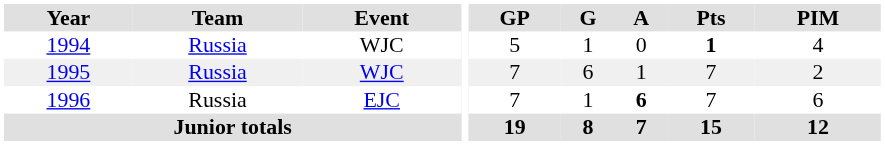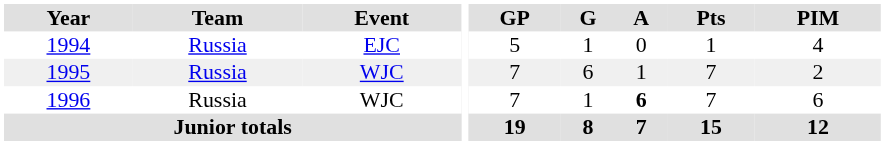 <table border="0" cellpadding="1" cellspacing="0" ID="Table3" style="text-align:center; width:40em">
 <tr ALIGN="center" bgcolor="#e0e0e0">
 <th>Year</th>
 <th>Team</th>
 <th>Event</th>
 <th rowspan="99" bgcolor="#ffffff"></th>
 <th>GP</th>
 <th>G</th>
 <th>A</th>
 <th>Pts</th>
 <th>PIM</th>
 </tr>
 <tr>
 <td><a href='#'>1994</a></td>
 <td><a href='#'>Russia</a></td>
-<td>WJC</td>
+<td><a href='#'>EJC</a></td>
 <td>5</td>
 <td>1</td>
 <td>0</td>
-<td><strong>1</strong></td>
+<td>1</td>
 <td>4</td>
 </tr>
 <tr bgcolor="#f0f0f0">
 <td><a href='#'>1995</a></td>
 <td><a href='#'>Russia</a></td>
 <td><a href='#'>WJC</a></td>
 <td>7</td>
 <td>6</td>
 <td>1</td>
 <td>7</td>
 <td>2</td>
 </tr>
 <tr>
 <td><a href='#'>1996</a></td>
 <td>Russia</td>
-<td><a href='#'>EJC</a></td>
+<td>WJC</td>
 <td>7</td>
 <td>1</td>
 <td><strong>6</strong></td>
 <td>7</td>
 <td>6</td>
 </tr>
 <tr bgcolor="#e0e0e0">
 <th colspan="3">Junior totals</th>
 <th>19</th>
 <th>8</th>
 <th>7</th>
 <th>15</th>
 <th>12</th>
 </tr>
 </table>
